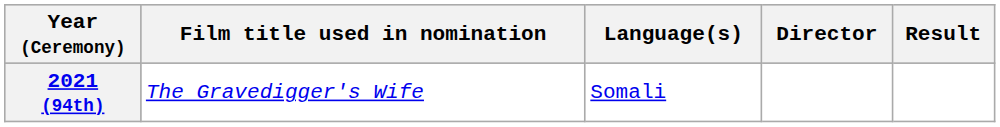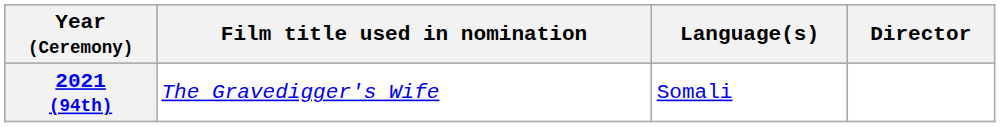 <table class="wikitable sortable" width="98%" style="background:#ffffff;">
 <tr>
 <th>Year<br><small>(Ceremony)</small></th>
 <th>Film title used in nomination</th>
 <th>Language(s)</th>
 <th>Director</th>
-<th>Result</th>
 </tr>
 <tr>
 <th align="center"><a href='#'>2021</a><br><small><a href='#'>(94th)</a></small></th>
 <td><em><a href='#'>The Gravedigger's Wife</a></em></td>
 <td><a href='#'>Somali</a></td>
 <td></td>
-<td></td>
 </tr>
 </table>
